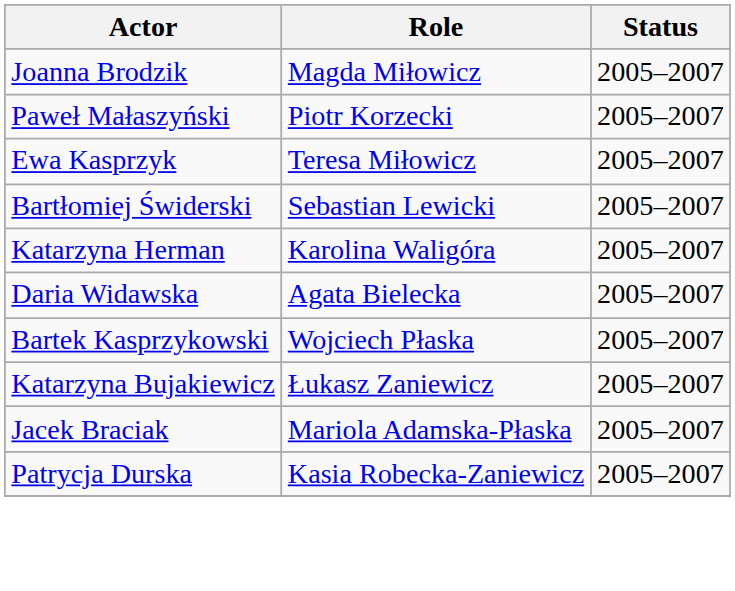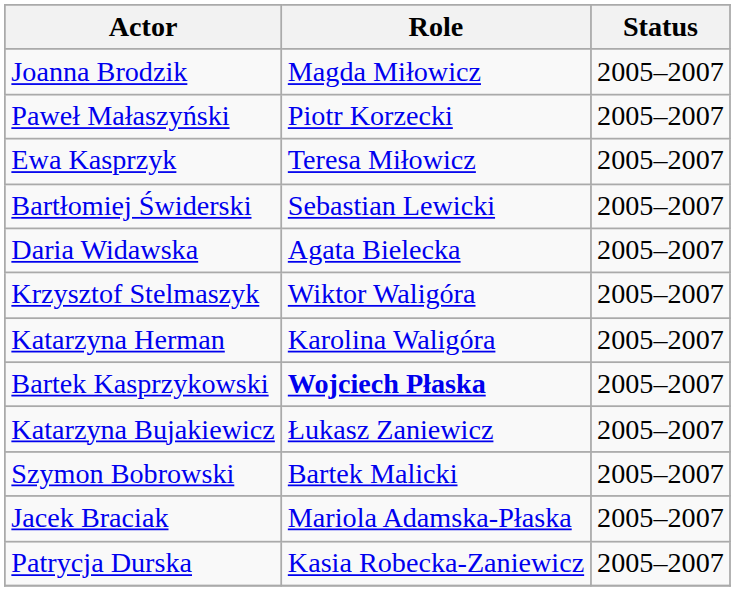 <table class="wikitable">
 <tr>
 <th>Actor</th>
 <th>Role</th>
 <th>Status</th>
 </tr>
 <tr>
 <td><a href='#'>Joanna Brodzik</a></td>
 <td><a href='#'>Magda Miłowicz</a></td>
 <td>2005–2007</td>
 </tr>
 <tr>
 <td><a href='#'>Paweł Małaszyński</a></td>
 <td><a href='#'>Piotr Korzecki</a></td>
 <td>2005–2007</td>
 </tr>
 <tr>
 <td><a href='#'>Ewa Kasprzyk</a></td>
 <td><a href='#'>Teresa Miłowicz</a></td>
 <td>2005–2007</td>
 </tr>
 <tr>
 <td><a href='#'>Bartłomiej Świderski</a></td>
 <td><a href='#'>Sebastian Lewicki</a></td>
 <td>2005–2007</td>
 </tr>
 <tr>
+<td><a href='#'>Daria Widawska</a></td>
+<td><a href='#'>Agata Bielecka</a></td>
+<td>2005–2007</td>
+</tr>
+<tr>
+<td><a href='#'>Krzysztof Stelmaszyk</a></td>
+<td><a href='#'>Wiktor Waligóra</a></td>
+<td>2005–2007</td>
+</tr>
+<tr>
 <td><a href='#'>Katarzyna Herman</a></td>
 <td><a href='#'>Karolina Waligóra</a></td>
 <td>2005–2007</td>
 </tr>
 <tr>
-<td><a href='#'>Daria Widawska</a></td>
-<td><a href='#'>Agata Bielecka</a></td>
-<td>2005–2007</td>
-</tr>
-<tr>
 <td><a href='#'>Bartek Kasprzykowski</a></td>
-<td><a href='#'>Wojciech Płaska</a></td>
+<td><strong><a href='#'>Wojciech Płaska</a></strong></td>
 <td>2005–2007</td>
 </tr>
 <tr>
 <td><a href='#'>Katarzyna Bujakiewicz</a></td>
 <td><a href='#'>Łukasz Zaniewicz</a></td>
+<td>2005–2007</td>
+</tr>
+<tr>
+<td><a href='#'>Szymon Bobrowski</a></td>
+<td><a href='#'>Bartek Malicki</a></td>
 <td>2005–2007</td>
 </tr>
 <tr>
 <td><a href='#'>Jacek Braciak</a></td>
 <td><a href='#'>Mariola Adamska-Płaska</a></td>
 <td>2005–2007</td>
 </tr>
 <tr>
 <td><a href='#'>Patrycja Durska</a></td>
 <td><a href='#'>Kasia Robecka-Zaniewicz</a></td>
 <td>2005–2007</td>
 </tr>
 <tr>
 </tr>
 </table>
